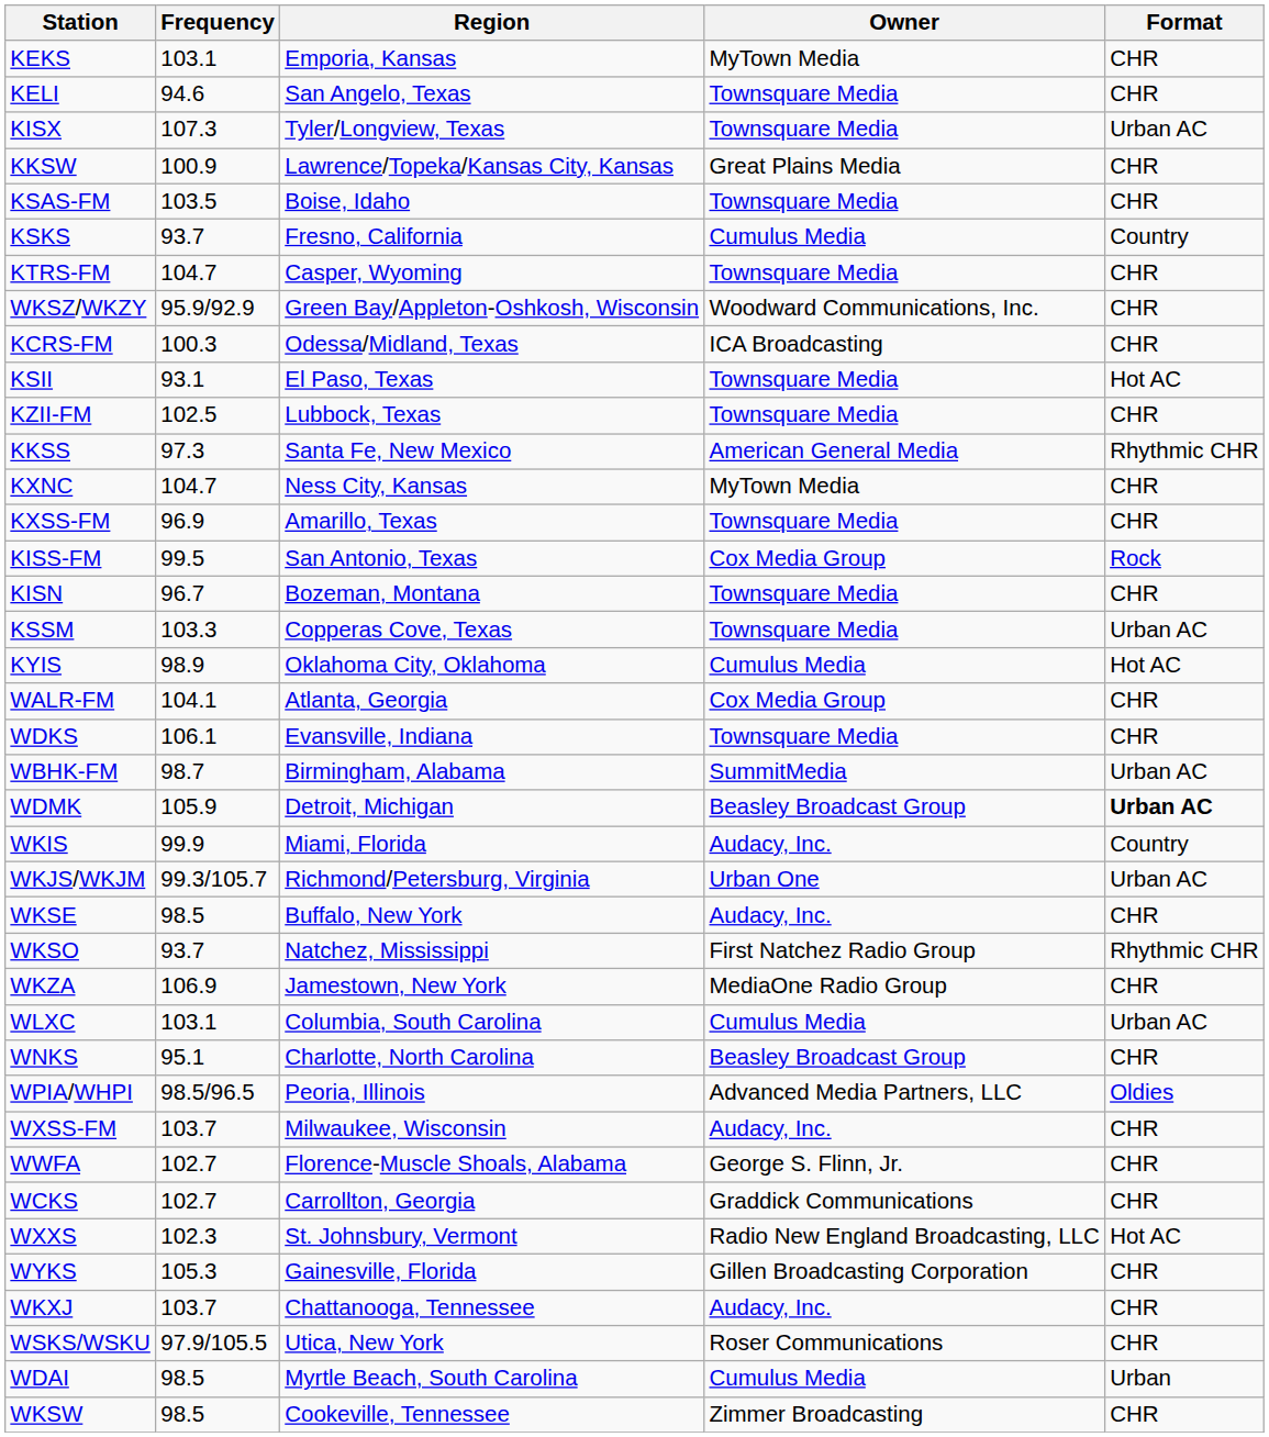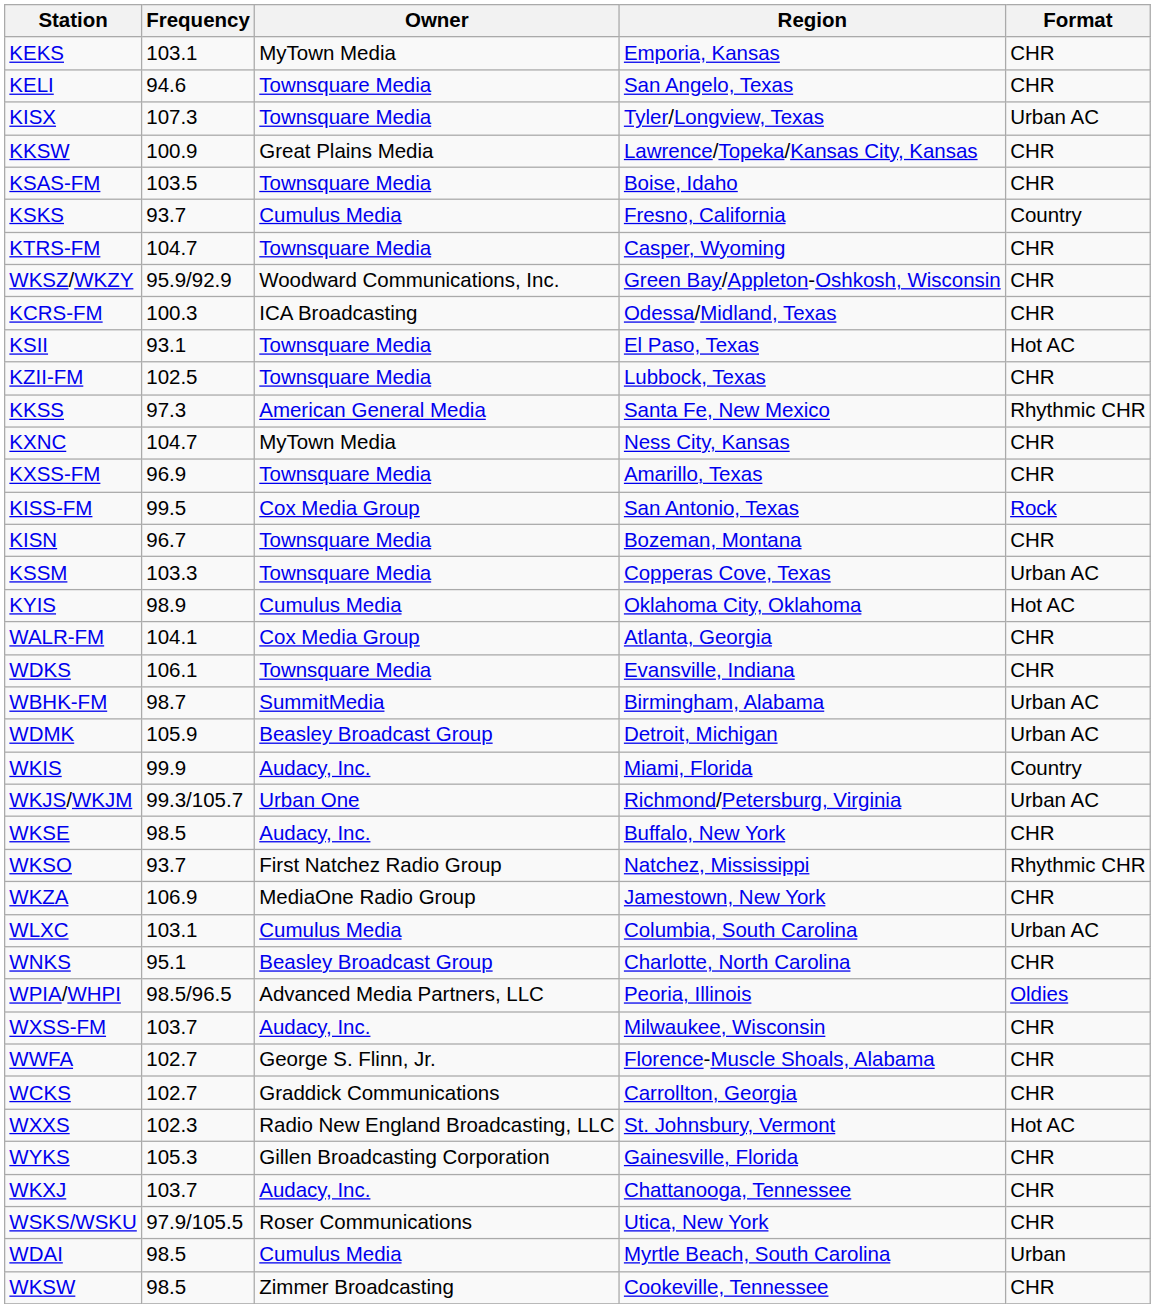 <table class="wikitable">
 <tr>
 <th>Station</th>
 <th>Frequency</th>
+<th>Owner</th>
 <th>Region</th>
-<th>Owner</th>
 <th>Format</th>
 </tr>
 <tr>
 <td><a href='#'>KEKS</a></td>
 <td>103.1</td>
+<td>MyTown Media</td>
 <td><a href='#'>Emporia, Kansas</a></td>
-<td>MyTown Media</td>
 <td>CHR</td>
 </tr>
 <tr>
 <td><a href='#'>KELI</a></td>
 <td>94.6</td>
+<td><a href='#'>Townsquare Media</a></td>
 <td><a href='#'>San Angelo, Texas</a></td>
-<td><a href='#'>Townsquare Media</a></td>
 <td>CHR</td>
 </tr>
 <tr>
 <td><a href='#'>KISX</a></td>
 <td>107.3</td>
+<td><a href='#'>Townsquare Media</a></td>
 <td><a href='#'>Tyler</a>/<a href='#'>Longview, Texas</a></td>
-<td><a href='#'>Townsquare Media</a></td>
 <td>Urban AC</td>
 </tr>
 <tr>
 <td><a href='#'>KKSW</a></td>
 <td>100.9</td>
+<td>Great Plains Media</td>
 <td><a href='#'>Lawrence</a>/<a href='#'>Topeka</a>/<a href='#'>Kansas City, Kansas</a></td>
-<td>Great Plains Media</td>
 <td>CHR</td>
 </tr>
 <tr>
 <td><a href='#'>KSAS-FM</a></td>
 <td>103.5</td>
+<td><a href='#'>Townsquare Media</a></td>
 <td><a href='#'>Boise, Idaho</a></td>
-<td><a href='#'>Townsquare Media</a></td>
 <td>CHR</td>
 </tr>
 <tr>
 <td><a href='#'>KSKS</a></td>
 <td>93.7</td>
+<td><a href='#'>Cumulus Media</a></td>
 <td><a href='#'>Fresno, California</a></td>
-<td><a href='#'>Cumulus Media</a></td>
 <td>Country</td>
 </tr>
 <tr>
 <td><a href='#'>KTRS-FM</a></td>
 <td>104.7</td>
+<td><a href='#'>Townsquare Media</a></td>
 <td><a href='#'>Casper, Wyoming</a></td>
-<td><a href='#'>Townsquare Media</a></td>
 <td>CHR</td>
 </tr>
 <tr>
 <td><a href='#'>WKSZ</a>/<a href='#'>WKZY</a></td>
 <td>95.9/92.9</td>
+<td>Woodward Communications, Inc.</td>
 <td><a href='#'>Green Bay</a>/<a href='#'>Appleton</a>-<a href='#'>Oshkosh, Wisconsin</a></td>
-<td>Woodward Communications, Inc.</td>
 <td>CHR</td>
 </tr>
 <tr>
 <td><a href='#'>KCRS-FM</a></td>
 <td>100.3</td>
+<td>ICA Broadcasting</td>
 <td><a href='#'>Odessa</a>/<a href='#'>Midland, Texas</a></td>
-<td>ICA Broadcasting</td>
 <td>CHR</td>
 </tr>
 <tr>
 <td><a href='#'>KSII</a></td>
 <td>93.1</td>
+<td><a href='#'>Townsquare Media</a></td>
 <td><a href='#'>El Paso, Texas</a></td>
-<td><a href='#'>Townsquare Media</a></td>
 <td>Hot AC</td>
 </tr>
 <tr>
 <td><a href='#'>KZII-FM</a></td>
 <td>102.5</td>
+<td><a href='#'>Townsquare Media</a></td>
 <td><a href='#'>Lubbock, Texas</a></td>
-<td><a href='#'>Townsquare Media</a></td>
 <td>CHR</td>
 </tr>
 <tr>
 <td><a href='#'>KKSS</a></td>
 <td>97.3</td>
+<td><a href='#'>American General Media</a></td>
 <td><a href='#'>Santa Fe, New Mexico</a></td>
-<td><a href='#'>American General Media</a></td>
 <td>Rhythmic CHR</td>
 </tr>
 <tr>
 <td><a href='#'>KXNC</a></td>
 <td>104.7</td>
+<td>MyTown Media</td>
 <td><a href='#'>Ness City, Kansas</a></td>
-<td>MyTown Media</td>
 <td>CHR</td>
 </tr>
 <tr>
 <td><a href='#'>KXSS-FM</a></td>
 <td>96.9</td>
+<td><a href='#'>Townsquare Media</a></td>
 <td><a href='#'>Amarillo, Texas</a></td>
-<td><a href='#'>Townsquare Media</a></td>
 <td>CHR</td>
 </tr>
 <tr>
 <td><a href='#'>KISS-FM</a></td>
 <td>99.5</td>
+<td><a href='#'>Cox Media Group</a></td>
 <td><a href='#'>San Antonio, Texas</a></td>
-<td><a href='#'>Cox Media Group</a></td>
 <td><a href='#'>Rock</a></td>
 </tr>
 <tr>
 <td><a href='#'>KISN</a></td>
 <td>96.7</td>
+<td><a href='#'>Townsquare Media</a></td>
 <td><a href='#'>Bozeman, Montana</a></td>
-<td><a href='#'>Townsquare Media</a></td>
 <td>CHR</td>
 </tr>
 <tr>
 <td><a href='#'>KSSM</a></td>
 <td>103.3</td>
+<td><a href='#'>Townsquare Media</a></td>
 <td><a href='#'>Copperas Cove, Texas</a></td>
-<td><a href='#'>Townsquare Media</a></td>
 <td>Urban AC</td>
 </tr>
 <tr>
 <td><a href='#'>KYIS</a></td>
 <td>98.9</td>
+<td><a href='#'>Cumulus Media</a></td>
 <td><a href='#'>Oklahoma City, Oklahoma</a></td>
-<td><a href='#'>Cumulus Media</a></td>
 <td>Hot AC</td>
 </tr>
 <tr>
 <td><a href='#'>WALR-FM</a></td>
 <td>104.1</td>
+<td><a href='#'>Cox Media Group</a></td>
 <td><a href='#'>Atlanta, Georgia</a></td>
-<td><a href='#'>Cox Media Group</a></td>
 <td>CHR</td>
 </tr>
 <tr>
 <td><a href='#'>WDKS</a></td>
 <td>106.1</td>
+<td><a href='#'>Townsquare Media</a></td>
 <td><a href='#'>Evansville, Indiana</a></td>
-<td><a href='#'>Townsquare Media</a></td>
 <td>CHR</td>
 </tr>
 <tr>
 <td><a href='#'>WBHK-FM</a></td>
 <td>98.7</td>
+<td><a href='#'>SummitMedia</a></td>
 <td><a href='#'>Birmingham, Alabama</a></td>
-<td><a href='#'>SummitMedia</a></td>
 <td>Urban AC</td>
 </tr>
 <tr>
 <td><a href='#'>WDMK</a></td>
 <td>105.9</td>
+<td><a href='#'>Beasley Broadcast Group</a></td>
 <td><a href='#'>Detroit, Michigan</a></td>
-<td><a href='#'>Beasley Broadcast Group</a></td>
-<td><strong>Urban AC</strong></td>
+<td>Urban AC</td>
 </tr>
 <tr>
 <td><a href='#'>WKIS</a></td>
 <td>99.9</td>
+<td><a href='#'>Audacy, Inc.</a></td>
 <td><a href='#'>Miami, Florida</a></td>
-<td><a href='#'>Audacy, Inc.</a></td>
 <td>Country</td>
 </tr>
 <tr>
 <td><a href='#'>WKJS</a>/<a href='#'>WKJM</a></td>
 <td>99.3/105.7</td>
+<td><a href='#'>Urban One</a></td>
 <td><a href='#'>Richmond</a>/<a href='#'>Petersburg, Virginia</a></td>
-<td><a href='#'>Urban One</a></td>
 <td>Urban AC</td>
 </tr>
 <tr>
 <td><a href='#'>WKSE</a></td>
 <td>98.5</td>
+<td><a href='#'>Audacy, Inc.</a></td>
 <td><a href='#'>Buffalo, New York</a></td>
-<td><a href='#'>Audacy, Inc.</a></td>
 <td>CHR</td>
 </tr>
 <tr>
 <td><a href='#'>WKSO</a></td>
 <td>93.7</td>
+<td>First Natchez Radio Group</td>
 <td><a href='#'>Natchez, Mississippi</a></td>
-<td>First Natchez Radio Group</td>
 <td>Rhythmic CHR</td>
 </tr>
 <tr>
 <td><a href='#'>WKZA</a></td>
 <td>106.9</td>
+<td>MediaOne Radio Group</td>
 <td><a href='#'>Jamestown, New York</a></td>
-<td>MediaOne Radio Group</td>
 <td>CHR</td>
 </tr>
 <tr>
 <td><a href='#'>WLXC</a></td>
 <td>103.1</td>
+<td><a href='#'>Cumulus Media</a></td>
 <td><a href='#'>Columbia, South Carolina</a></td>
-<td><a href='#'>Cumulus Media</a></td>
 <td>Urban AC</td>
 </tr>
 <tr>
 <td><a href='#'>WNKS</a></td>
 <td>95.1</td>
+<td><a href='#'>Beasley Broadcast Group</a></td>
 <td><a href='#'>Charlotte, North Carolina</a></td>
-<td><a href='#'>Beasley Broadcast Group</a></td>
 <td>CHR</td>
 </tr>
 <tr>
 <td><a href='#'>WPIA</a>/<a href='#'>WHPI</a></td>
 <td>98.5/96.5</td>
+<td>Advanced Media Partners, LLC</td>
 <td><a href='#'>Peoria, Illinois</a></td>
-<td>Advanced Media Partners, LLC</td>
 <td><a href='#'>Oldies</a></td>
 </tr>
 <tr>
 <td><a href='#'>WXSS-FM</a></td>
 <td>103.7</td>
+<td><a href='#'>Audacy, Inc.</a></td>
 <td><a href='#'>Milwaukee, Wisconsin</a></td>
-<td><a href='#'>Audacy, Inc.</a></td>
 <td>CHR</td>
 </tr>
 <tr>
 <td><a href='#'>WWFA</a></td>
 <td>102.7</td>
+<td>George S. Flinn, Jr.</td>
 <td><a href='#'>Florence</a>-<a href='#'>Muscle Shoals, Alabama</a></td>
-<td>George S. Flinn, Jr.</td>
 <td>CHR</td>
 </tr>
 <tr>
 <td><a href='#'>WCKS</a></td>
 <td>102.7</td>
+<td>Graddick Communications</td>
 <td><a href='#'>Carrollton, Georgia</a></td>
-<td>Graddick Communications</td>
 <td>CHR</td>
 </tr>
 <tr>
 <td><a href='#'>WXXS</a></td>
 <td>102.3</td>
+<td>Radio New England Broadcasting, LLC</td>
 <td><a href='#'>St. Johnsbury, Vermont</a></td>
-<td>Radio New England Broadcasting, LLC</td>
 <td>Hot AC</td>
 </tr>
 <tr>
 <td><a href='#'>WYKS</a></td>
 <td>105.3</td>
+<td>Gillen Broadcasting Corporation</td>
 <td><a href='#'>Gainesville, Florida</a></td>
-<td>Gillen Broadcasting Corporation</td>
 <td>CHR</td>
 </tr>
 <tr>
 <td><a href='#'>WKXJ</a></td>
 <td>103.7</td>
+<td><a href='#'>Audacy, Inc.</a></td>
 <td><a href='#'>Chattanooga, Tennessee</a></td>
-<td><a href='#'>Audacy, Inc.</a></td>
 <td>CHR</td>
 </tr>
 <tr>
 <td><a href='#'>WSKS/WSKU</a></td>
 <td>97.9/105.5</td>
+<td>Roser Communications</td>
 <td><a href='#'>Utica, New York</a></td>
-<td>Roser Communications</td>
 <td>CHR</td>
 </tr>
 <tr>
 <td><a href='#'>WDAI</a></td>
 <td>98.5</td>
+<td><a href='#'>Cumulus Media</a></td>
 <td><a href='#'>Myrtle Beach, South Carolina</a></td>
-<td><a href='#'>Cumulus Media</a></td>
 <td>Urban</td>
 </tr>
 <tr>
 <td><a href='#'>WKSW</a></td>
 <td>98.5</td>
+<td>Zimmer Broadcasting</td>
 <td><a href='#'>Cookeville, Tennessee</a></td>
-<td>Zimmer Broadcasting</td>
 <td>CHR<br></td>
 </tr>
 </table>
